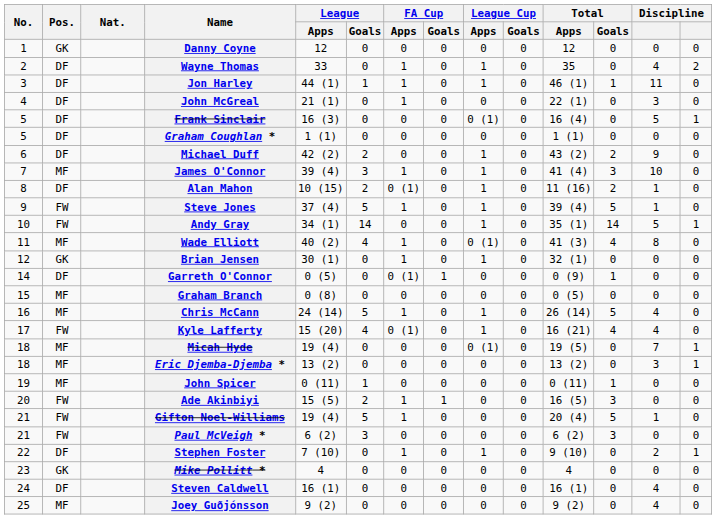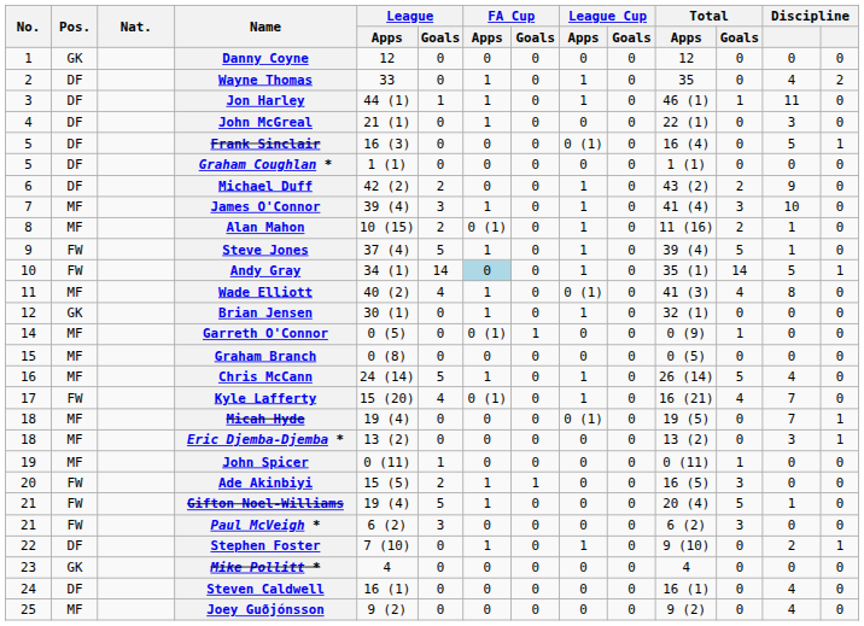 <table class="wikitable plainrowheaders" style="text-align:center">
 <tr>
 <th rowspan="2" width="40">No.</th>
 <th rowspan="2" width="40">Pos.</th>
 <th rowspan="2" width="70">Nat.</th>
 <th rowspan="2" width="176" scope="col">Name</th>
 <th colspan="2" width="90"><a href='#'>League</a></th>
 <th colspan="2" width="90"><a href='#'>FA Cup</a></th>
 <th colspan="2" width="90"><a href='#'>League Cup</a></th>
 <th colspan="2" width="90">Total</th>
 <th colspan="2" width="90">Discipline</th>
 </tr>
 <tr>
 <th scope="col">Apps</th>
 <th scope="col">Goals</th>
 <th scope="col">Apps</th>
 <th scope="col">Goals</th>
 <th scope="col">Apps</th>
 <th scope="col">Goals</th>
 <th scope="col">Apps</th>
 <th scope="col">Goals</th>
 <th scope="col"></th>
 <th scope="col"></th>
 </tr>
 <tr>
 <td>1</td>
 <td>GK</td>
 <td align="left"></td>
 <th scope="row"><a href='#'>Danny Coyne</a></th>
 <td>12</td>
 <td>0</td>
 <td>0</td>
 <td>0</td>
 <td>0</td>
 <td>0</td>
 <td>12</td>
 <td>0</td>
 <td>0</td>
 <td>0</td>
 </tr>
 <tr>
 <td>2</td>
 <td>DF</td>
 <td align="left"></td>
 <th scope="row"><a href='#'>Wayne Thomas</a></th>
 <td>33</td>
 <td>0</td>
 <td>1</td>
 <td>0</td>
 <td>1</td>
 <td>0</td>
 <td>35</td>
 <td>0</td>
 <td>4</td>
 <td>2</td>
 </tr>
 <tr>
 <td>3</td>
 <td>DF</td>
 <td align="left"></td>
 <th scope="row"><a href='#'>Jon Harley</a></th>
 <td>44 (1)</td>
 <td>1</td>
 <td>1</td>
 <td>0</td>
 <td>1</td>
 <td>0</td>
 <td>46 (1)</td>
 <td>1</td>
 <td>11</td>
 <td>0</td>
 </tr>
 <tr>
 <td>4</td>
 <td>DF</td>
 <td align="left"></td>
 <th scope="row"><a href='#'>John McGreal</a></th>
 <td>21 (1)</td>
 <td>0</td>
 <td>1</td>
 <td>0</td>
 <td>0</td>
 <td>0</td>
 <td>22 (1)</td>
 <td>0</td>
 <td>3</td>
 <td>0</td>
 </tr>
 <tr>
 <td>5</td>
 <td>DF</td>
 <td align="left"></td>
 <th scope="row"><s><a href='#'>Frank Sinclair</a></s> </th>
 <td>16 (3)</td>
 <td>0</td>
 <td>0</td>
 <td>0</td>
 <td>0 (1)</td>
 <td>0</td>
 <td>16 (4)</td>
 <td>0</td>
 <td>5</td>
 <td>1</td>
 </tr>
 <tr>
 <td>5</td>
 <td>DF</td>
 <td align="left"></td>
 <th scope="row"><em><a href='#'>Graham Coughlan</a></em> *</th>
 <td>1 (1)</td>
 <td>0</td>
 <td>0</td>
 <td>0</td>
 <td>0</td>
 <td>0</td>
 <td>1 (1)</td>
 <td>0</td>
 <td>0</td>
 <td>0</td>
 </tr>
 <tr>
 <td>6</td>
 <td>DF</td>
 <td align="left"></td>
 <th scope="row"><a href='#'>Michael Duff</a></th>
 <td>42 (2)</td>
 <td>2</td>
 <td>0</td>
 <td>0</td>
 <td>1</td>
 <td>0</td>
 <td>43 (2)</td>
 <td>2</td>
 <td>9</td>
 <td>0</td>
 </tr>
 <tr>
 <td>7</td>
 <td>MF</td>
 <td align="left"></td>
 <th scope="row"><a href='#'>James O'Connor</a></th>
 <td>39 (4)</td>
 <td>3</td>
 <td>1</td>
 <td>0</td>
 <td>1</td>
 <td>0</td>
 <td>41 (4)</td>
 <td>3</td>
 <td>10</td>
 <td>0</td>
 </tr>
 <tr>
 <td>8</td>
-<td>DF</td>
+<td>MF</td>
 <td align="left"></td>
 <th scope="row"><a href='#'>Alan Mahon</a></th>
 <td>10 (15)</td>
 <td>2</td>
 <td>0 (1)</td>
 <td>0</td>
 <td>1</td>
 <td>0</td>
 <td>11 (16)</td>
 <td>2</td>
 <td>1</td>
 <td>0</td>
 </tr>
 <tr>
 <td>9</td>
 <td>FW</td>
 <td align="left"></td>
 <th scope="row"><a href='#'>Steve Jones</a></th>
 <td>37 (4)</td>
 <td>5</td>
 <td>1</td>
 <td>0</td>
 <td>1</td>
 <td>0</td>
 <td>39 (4)</td>
 <td>5</td>
 <td>1</td>
 <td>0</td>
 </tr>
 <tr>
 <td>10</td>
 <td>FW</td>
 <td align="left"></td>
 <th scope="row"><a href='#'>Andy Gray</a></th>
 <td>34 (1)</td>
 <td>14</td>
-<td>0</td>
+<td style="background: lightblue;">0</td>
 <td>0</td>
 <td>1</td>
 <td>0</td>
 <td>35 (1)</td>
 <td>14</td>
 <td>5</td>
 <td>1</td>
 </tr>
 <tr>
 <td>11</td>
 <td>MF</td>
 <td align="left"></td>
 <th scope="row"><a href='#'>Wade Elliott</a></th>
 <td>40 (2)</td>
 <td>4</td>
 <td>1</td>
 <td>0</td>
 <td>0 (1)</td>
 <td>0</td>
 <td>41 (3)</td>
 <td>4</td>
 <td>8</td>
 <td>0</td>
 </tr>
 <tr>
 <td>12</td>
 <td>GK</td>
 <td align="left"></td>
 <th scope="row"><a href='#'>Brian Jensen</a></th>
 <td>30 (1)</td>
 <td>0</td>
 <td>1</td>
 <td>0</td>
 <td>1</td>
 <td>0</td>
 <td>32 (1)</td>
 <td>0</td>
 <td>0</td>
 <td>0</td>
 </tr>
 <tr>
 <td>14</td>
-<td>DF</td>
+<td>MF</td>
 <td align="left"></td>
 <th scope="row"><a href='#'>Garreth O'Connor</a></th>
 <td>0 (5)</td>
 <td>0</td>
 <td>0 (1)</td>
 <td>1</td>
 <td>0</td>
 <td>0</td>
 <td>0 (9)</td>
 <td>1</td>
 <td>0</td>
 <td>0</td>
 </tr>
 <tr>
 <td>15</td>
 <td>MF</td>
 <td align="left"></td>
 <th scope="row"><a href='#'>Graham Branch</a></th>
 <td>0 (8)</td>
 <td>0</td>
 <td>0</td>
 <td>0</td>
 <td>0</td>
 <td>0</td>
 <td>0 (5)</td>
 <td>0</td>
 <td>0</td>
 <td>0</td>
 </tr>
 <tr>
 <td>16</td>
 <td>MF</td>
 <td align="left"></td>
 <th scope="row"><a href='#'>Chris McCann</a></th>
 <td>24 (14)</td>
 <td>5</td>
 <td>1</td>
 <td>0</td>
 <td>1</td>
 <td>0</td>
 <td>26 (14)</td>
 <td>5</td>
 <td>4</td>
 <td>0</td>
 </tr>
 <tr>
 <td>17</td>
 <td>FW</td>
 <td align="left"></td>
 <th scope="row"><a href='#'>Kyle Lafferty</a></th>
 <td>15 (20)</td>
 <td>4</td>
 <td>0 (1)</td>
 <td>0</td>
 <td>1</td>
 <td>0</td>
 <td>16 (21)</td>
 <td>4</td>
-<td>4</td>
+<td>7</td>
 <td>0</td>
 </tr>
 <tr>
 <td>18</td>
 <td>MF</td>
 <td align="left"></td>
 <th scope="row"><s><a href='#'>Micah Hyde</a></s> </th>
 <td>19 (4)</td>
 <td>0</td>
 <td>0</td>
 <td>0</td>
 <td>0 (1)</td>
 <td>0</td>
 <td>19 (5)</td>
 <td>0</td>
 <td>7</td>
 <td>1</td>
 </tr>
 <tr>
 <td>18</td>
 <td>MF</td>
 <td align="left"></td>
 <th scope="row"><em><a href='#'>Eric Djemba-Djemba</a></em> *</th>
 <td>13 (2)</td>
 <td>0</td>
 <td>0</td>
 <td>0</td>
 <td>0</td>
 <td>0</td>
 <td>13 (2)</td>
 <td>0</td>
 <td>3</td>
 <td>1</td>
 </tr>
 <tr>
 <td>19</td>
 <td>MF</td>
 <td align="left"></td>
 <th scope="row"><a href='#'>John Spicer</a></th>
 <td>0 (11)</td>
 <td>1</td>
 <td>0</td>
 <td>0</td>
 <td>0</td>
 <td>0</td>
 <td>0 (11)</td>
 <td>1</td>
 <td>0</td>
 <td>0</td>
 </tr>
 <tr>
 <td>20</td>
 <td>FW</td>
 <td align="left"></td>
 <th scope="row"><a href='#'>Ade Akinbiyi</a></th>
 <td>15 (5)</td>
 <td>2</td>
 <td>1</td>
 <td>1</td>
 <td>0</td>
 <td>0</td>
 <td>16 (5)</td>
 <td>3</td>
 <td>0</td>
 <td>0</td>
 </tr>
 <tr>
 <td>21</td>
 <td>FW</td>
 <td align="left"></td>
 <th scope="row"><s><a href='#'>Gifton Noel-Williams</a></s> </th>
 <td>19 (4)</td>
 <td>5</td>
 <td>1</td>
 <td>0</td>
 <td>0</td>
 <td>0</td>
 <td>20 (4)</td>
 <td>5</td>
 <td>1</td>
 <td>0</td>
 </tr>
 <tr>
 <td>21</td>
 <td>FW</td>
 <td align="left"></td>
 <th scope="row"><em><a href='#'>Paul McVeigh</a></em> *</th>
 <td>6 (2)</td>
 <td>3</td>
 <td>0</td>
 <td>0</td>
 <td>0</td>
 <td>0</td>
 <td>6 (2)</td>
 <td>3</td>
 <td>0</td>
 <td>0</td>
 </tr>
 <tr>
 <td>22</td>
 <td>DF</td>
 <td align="left"></td>
 <th scope="row"><a href='#'>Stephen Foster</a></th>
 <td>7 (10)</td>
 <td>0</td>
 <td>1</td>
 <td>0</td>
 <td>1</td>
 <td>0</td>
 <td>9 (10)</td>
 <td>0</td>
 <td>2</td>
 <td>1</td>
 </tr>
 <tr>
 <td>23</td>
 <td>GK</td>
 <td align="left"></td>
 <th scope="row"><s><em><a href='#'>Mike Pollitt</a></em> *</s> </th>
 <td>4</td>
 <td>0</td>
 <td>0</td>
 <td>0</td>
 <td>0</td>
 <td>0</td>
 <td>4</td>
 <td>0</td>
 <td>0</td>
 <td>0</td>
 </tr>
 <tr>
 <td>24</td>
 <td>DF</td>
 <td align="left"></td>
 <th scope="row"><a href='#'>Steven Caldwell</a></th>
 <td>16 (1)</td>
 <td>0</td>
 <td>0</td>
 <td>0</td>
 <td>0</td>
 <td>0</td>
 <td>16 (1)</td>
 <td>0</td>
 <td>4</td>
 <td>0</td>
 </tr>
 <tr>
 <td>25</td>
 <td>MF</td>
 <td align="left"></td>
 <th scope="row"><a href='#'>Joey Guðjónsson</a></th>
 <td>9 (2)</td>
 <td>0</td>
 <td>0</td>
 <td>0</td>
 <td>0</td>
 <td>0</td>
 <td>9 (2)</td>
 <td>0</td>
 <td>4</td>
 <td>0</td>
 </tr>
 </table>
